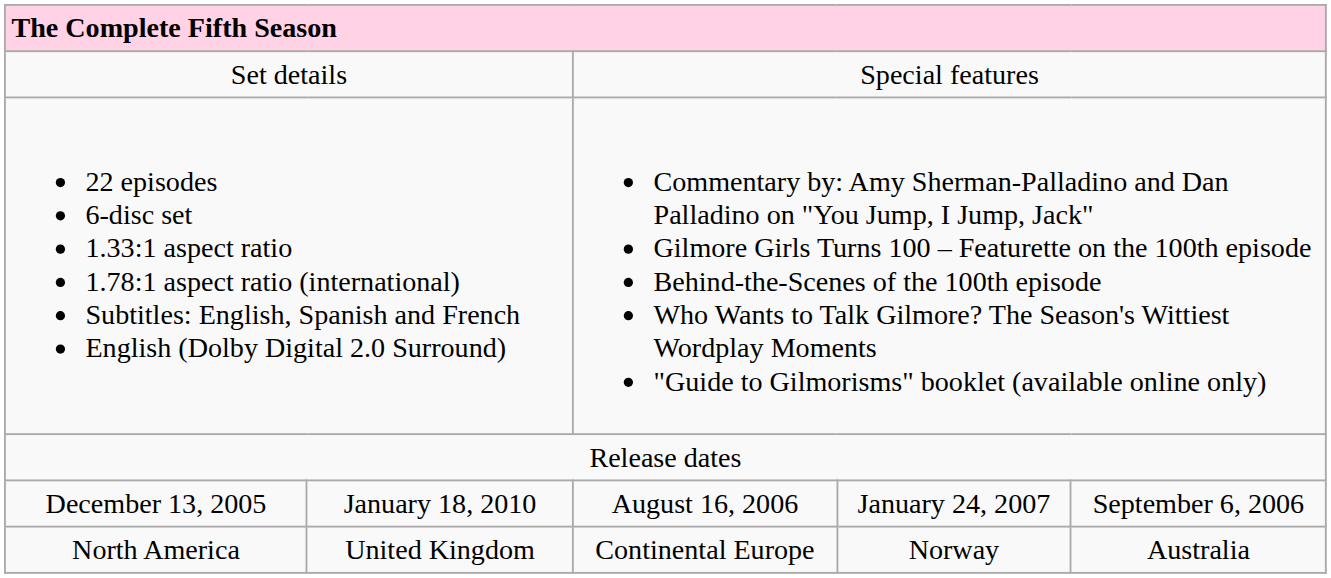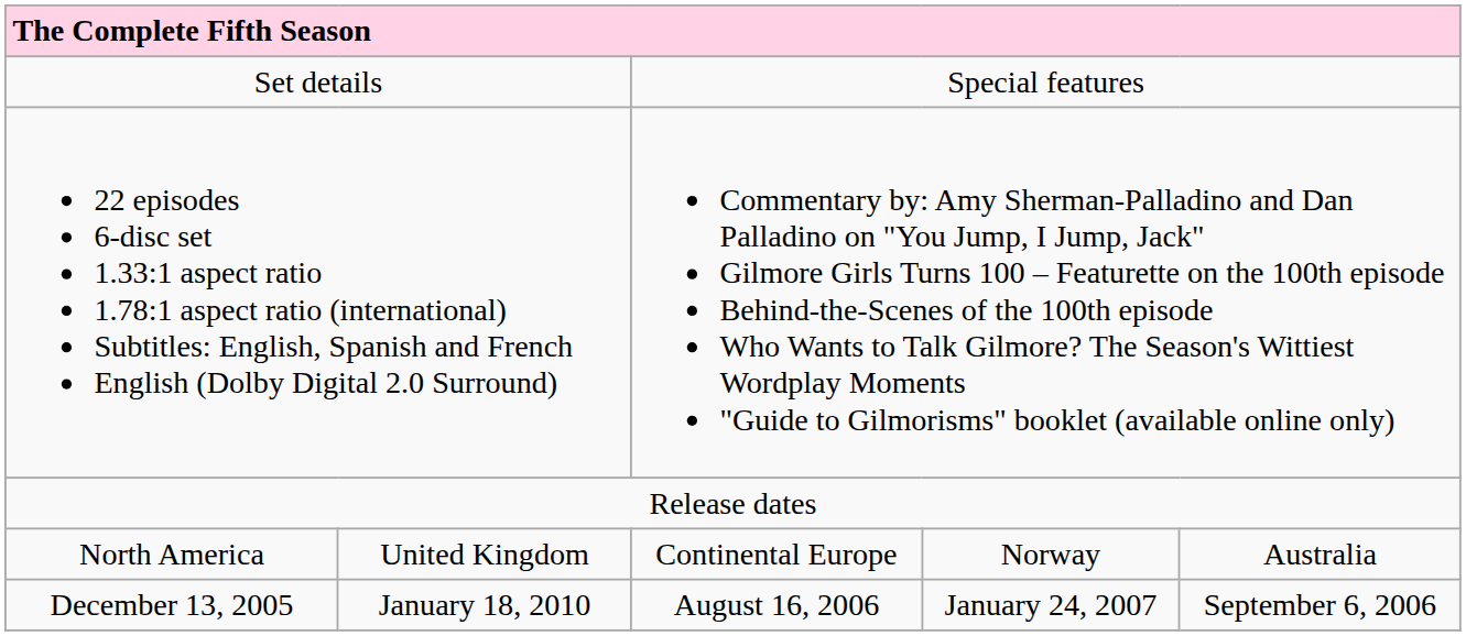 <table class="wikitable" style="font-size: 95%;">
 <tr style="background:#FFD2E6">
 <td colspan="5"><strong>The Complete Fifth Season</strong></td>
 </tr>
 <tr style="text-align:center;">
 <td style="width:300px;" colspan="2">Set details</td>
 <td style="width:300px;" colspan="3">Special features</td>
 </tr>
 <tr valign="top">
 <td colspan="2" style="text-align:left; width:300px;"><br><ul><li>22 episodes</li><li>6-disc set</li><li>1.33:1 aspect ratio</li><li>1.78:1 aspect ratio (international)</li><li>Subtitles: English, Spanish and French</li><li>English (Dolby Digital 2.0 Surround)</li></ul></td>
 <td colspan="3" style="text-align:left; width:400px;"><br><ul><li>Commentary by: Amy Sherman-Palladino and Dan Palladino on "You Jump, I Jump, Jack"</li><li>Gilmore Girls Turns 100 – Featurette on the 100th episode</li><li>Behind-the-Scenes of the 100th episode</li><li>Who Wants to Talk Gilmore? The Season's Wittiest Wordplay Moments</li><li>"Guide to Gilmorisms" booklet (available online only)</li></ul></td>
 </tr>
 <tr>
 <td colspan="5" style="text-align:center;">Release dates</td>
 </tr>
 <tr style="text-align:center;">
+<td>North America</td>
+<td>United Kingdom</td>
+<td>Continental Europe</td>
+<td>Norway</td>
+<td>Australia</td>
+</tr>
+<tr style="text-align:center;">
 <td>December 13, 2005</td>
 <td>January 18, 2010</td>
 <td>August 16, 2006</td>
 <td>January 24, 2007</td>
 <td>September 6, 2006</td>
 </tr>
-<tr style="text-align:center;">
-<td>North America</td>
-<td>United Kingdom</td>
-<td>Continental Europe</td>
-<td>Norway</td>
-<td>Australia</td>
-</tr>
 </table>
